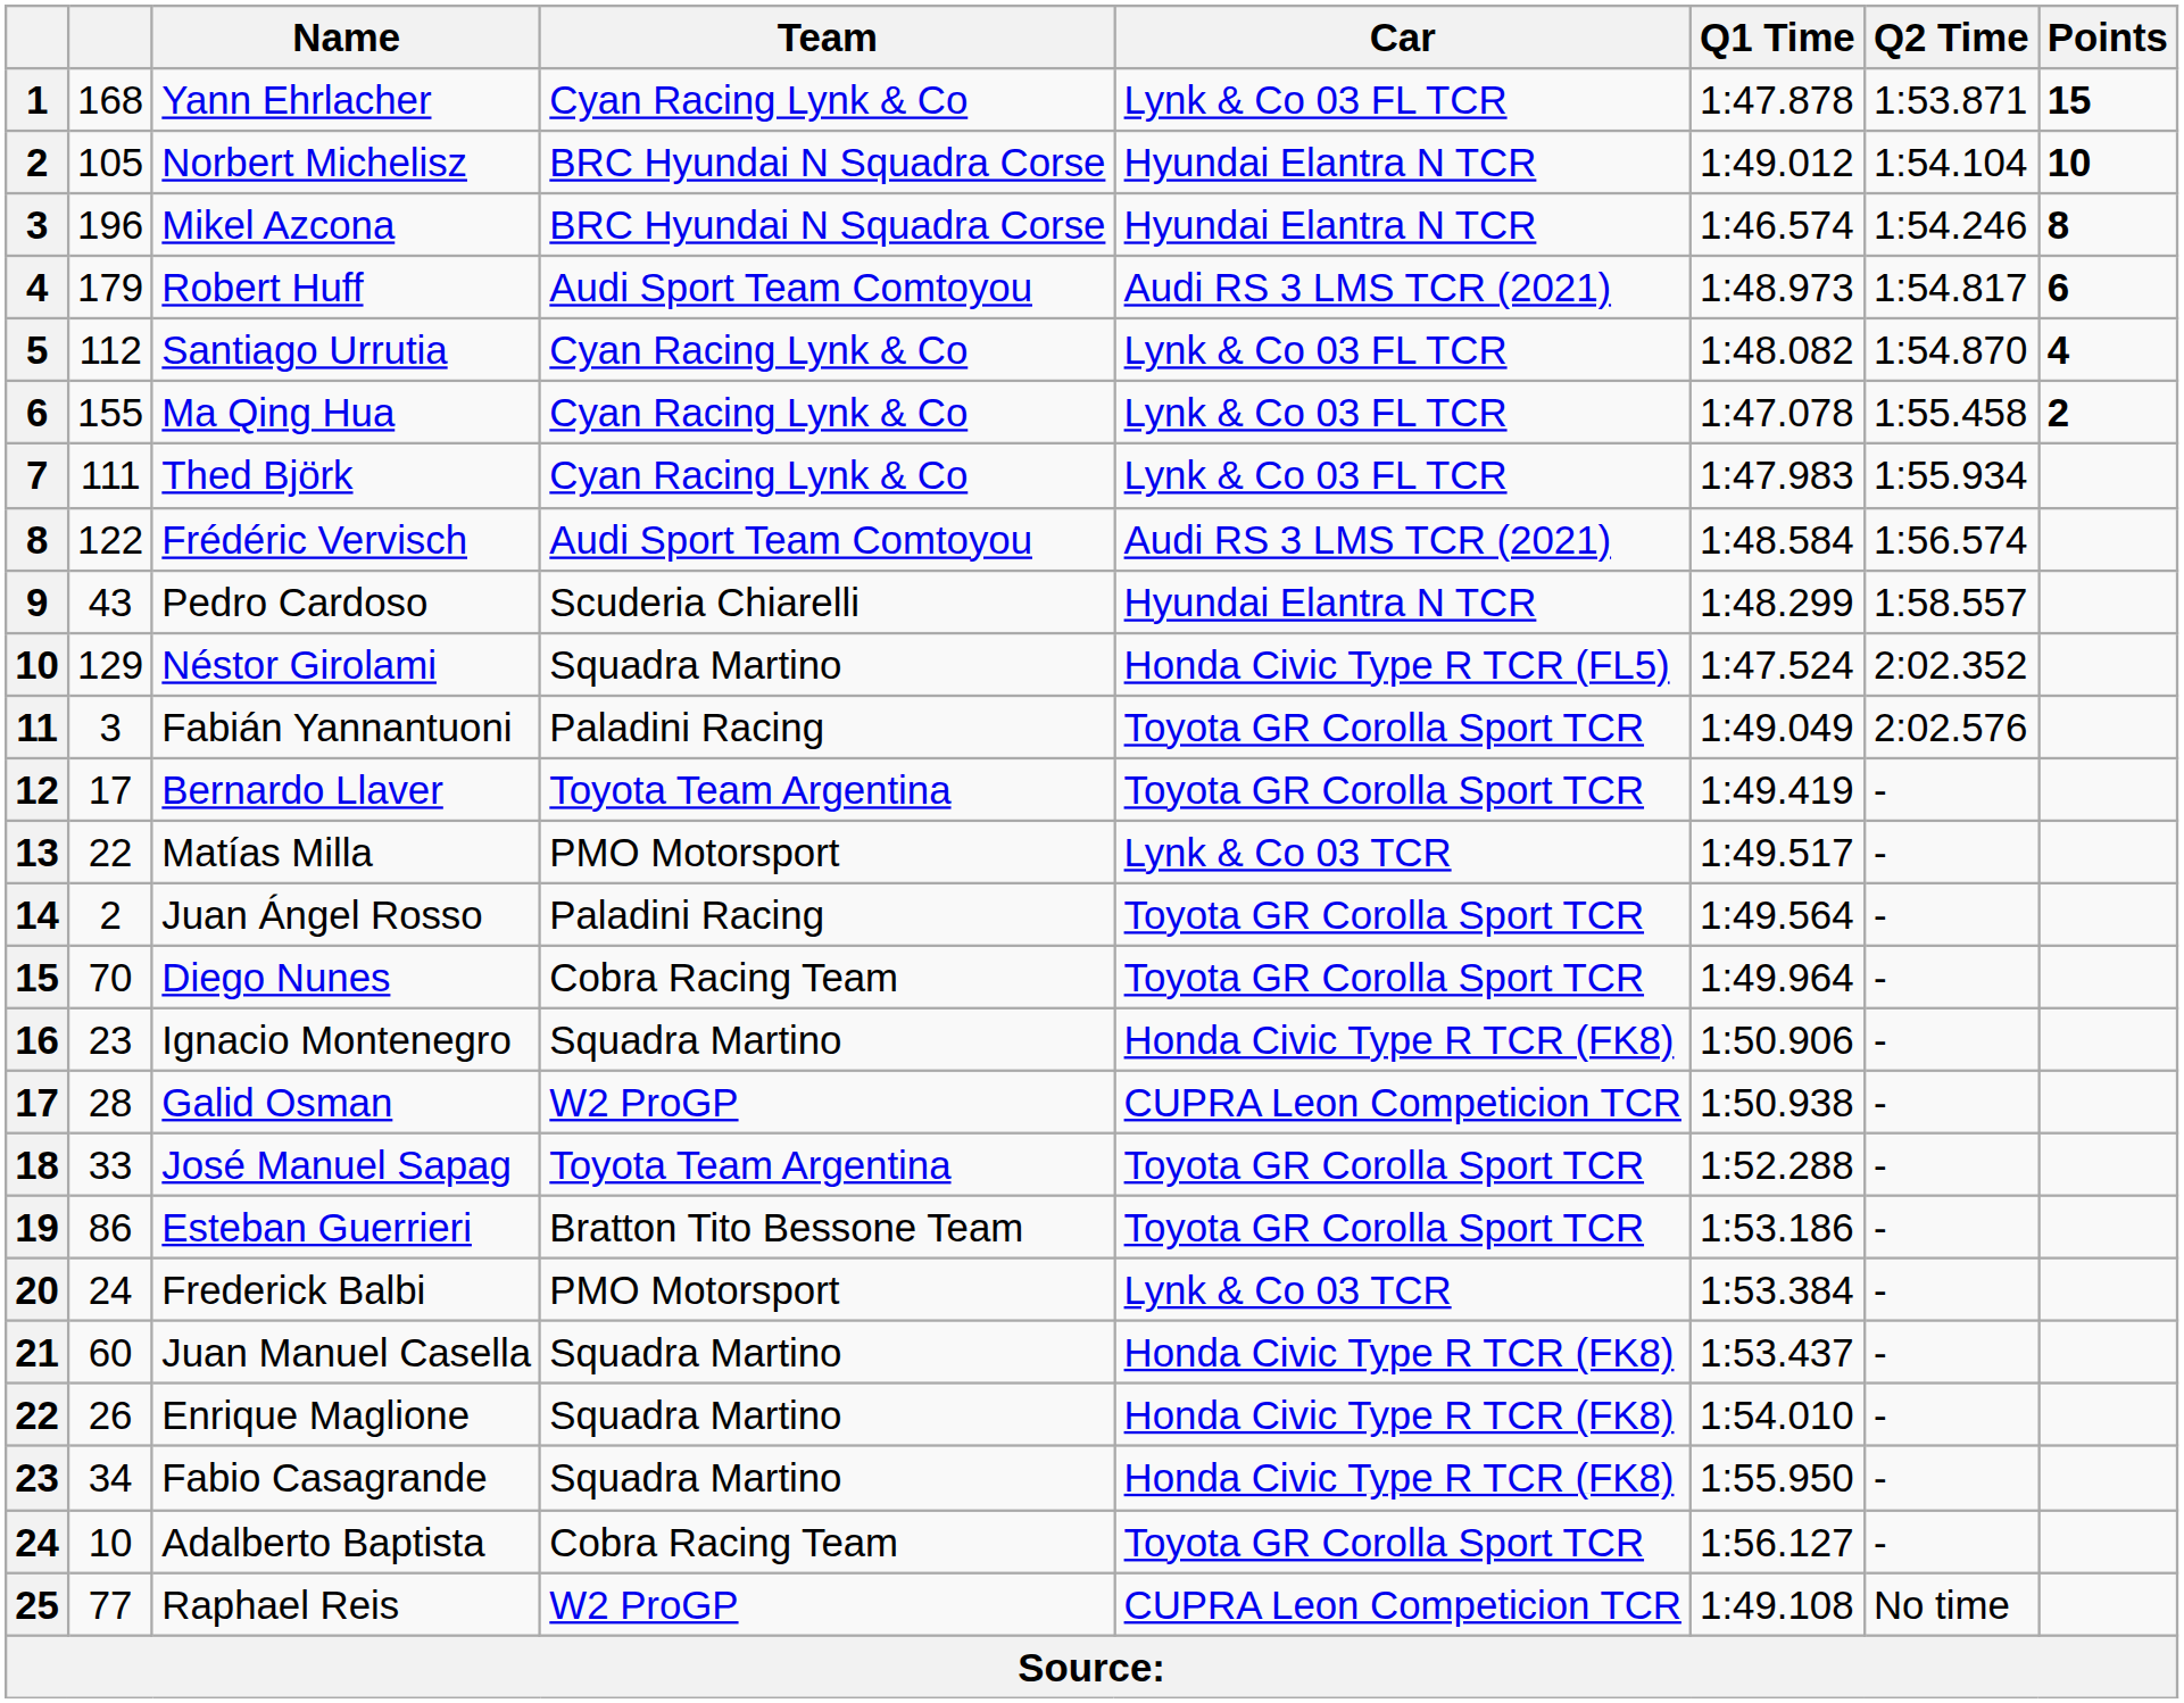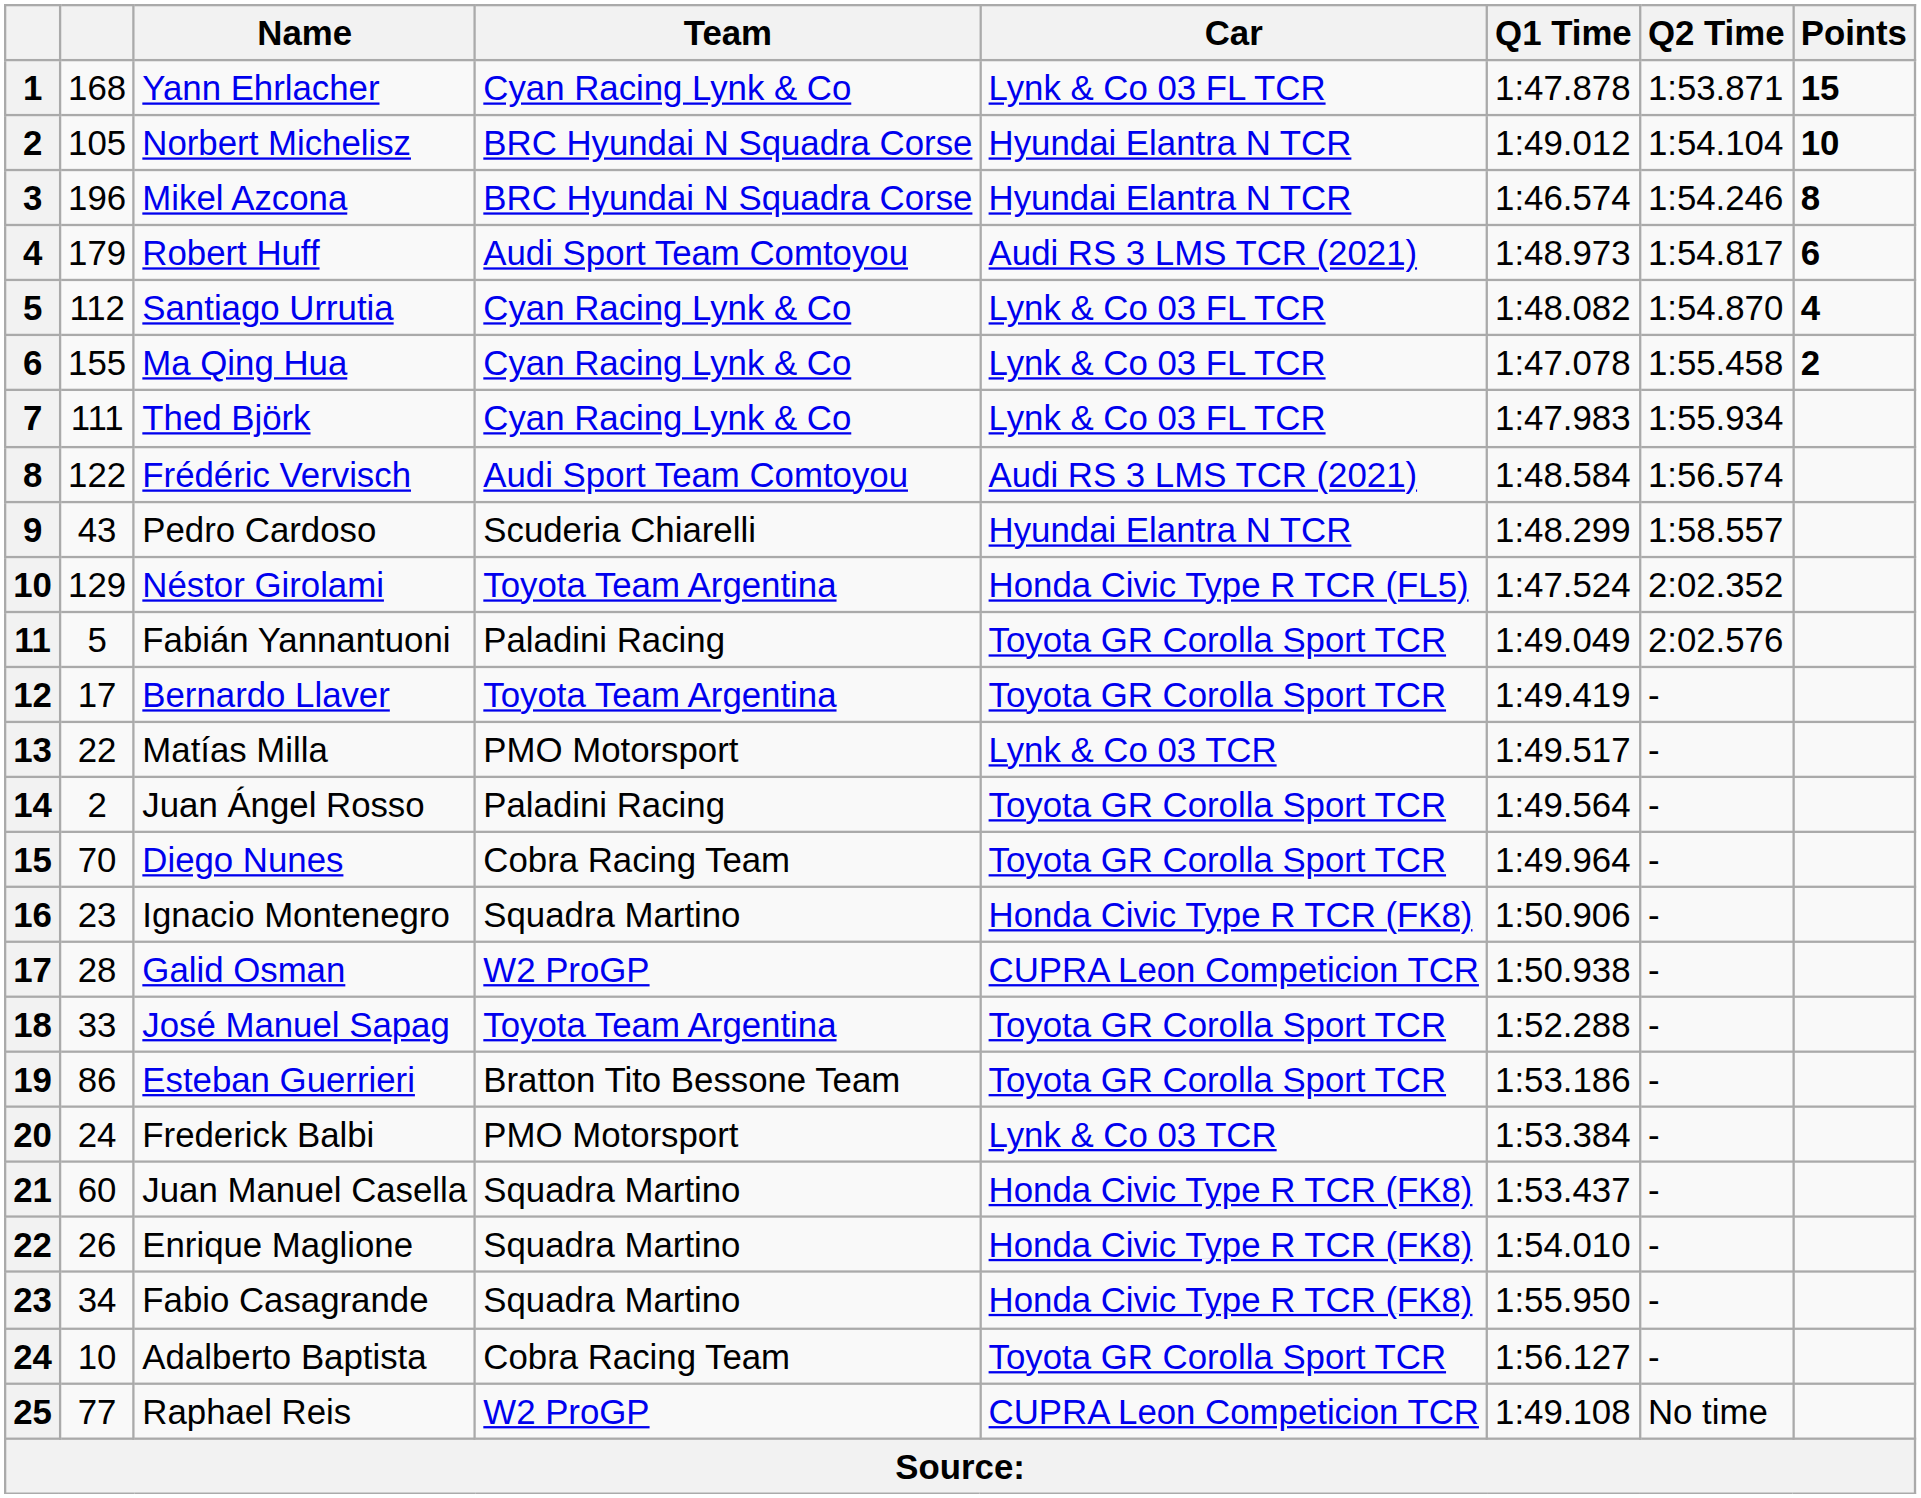 <table class="wikitable sortable" style="font-size: 95%;">
 <tr>
 <th></th>
 <th></th>
 <th>Name</th>
 <th>Team</th>
 <th>Car</th>
 <th>Q1 Time</th>
 <th>Q2 Time</th>
 <th>Points</th>
 </tr>
 <tr>
 <th>1</th>
 <td align=center>168</td>
 <td> <a href='#'>Yann Ehrlacher</a></td>
 <td><a href='#'>Cyan Racing Lynk & Co</a></td>
 <td><a href='#'>Lynk & Co 03 FL TCR</a></td>
 <td>1:47.878</td>
 <td>1:53.871</td>
 <td><strong>15</strong></td>
 </tr>
 <tr>
 <th>2</th>
 <td align=center>105</td>
 <td> <a href='#'>Norbert Michelisz</a></td>
 <td><a href='#'>BRC Hyundai N Squadra Corse</a></td>
 <td><a href='#'>Hyundai Elantra N TCR</a></td>
 <td>1:49.012</td>
 <td>1:54.104</td>
 <td><strong>10</strong></td>
 </tr>
 <tr>
 <th>3</th>
 <td align=center>196</td>
 <td> <a href='#'>Mikel Azcona</a></td>
 <td><a href='#'>BRC Hyundai N Squadra Corse</a></td>
 <td><a href='#'>Hyundai Elantra N TCR</a></td>
 <td>1:46.574</td>
 <td>1:54.246</td>
 <td><strong>8</strong></td>
 </tr>
 <tr>
 <th>4</th>
 <td align=center>179</td>
 <td> <a href='#'>Robert Huff</a></td>
 <td><a href='#'>Audi Sport Team Comtoyou</a></td>
 <td><a href='#'>Audi RS 3 LMS TCR (2021)</a></td>
 <td>1:48.973</td>
 <td>1:54.817</td>
 <td><strong>6</strong></td>
 </tr>
 <tr>
 <th>5</th>
 <td align=center>112</td>
 <td> <a href='#'>Santiago Urrutia</a></td>
 <td><a href='#'>Cyan Racing Lynk & Co</a></td>
 <td><a href='#'>Lynk & Co 03 FL TCR</a></td>
 <td>1:48.082</td>
 <td>1:54.870</td>
 <td><strong>4</strong></td>
 </tr>
 <tr>
 <th>6</th>
 <td align=center>155</td>
 <td> <a href='#'>Ma Qing Hua</a></td>
 <td><a href='#'>Cyan Racing Lynk & Co</a></td>
 <td><a href='#'>Lynk & Co 03 FL TCR</a></td>
 <td>1:47.078</td>
 <td>1:55.458</td>
 <td><strong>2</strong></td>
 </tr>
 <tr>
 <th>7</th>
 <td align=center>111</td>
 <td> <a href='#'>Thed Björk</a></td>
 <td><a href='#'>Cyan Racing Lynk & Co</a></td>
 <td><a href='#'>Lynk & Co 03 FL TCR</a></td>
 <td>1:47.983</td>
 <td>1:55.934</td>
 <td></td>
 </tr>
 <tr>
 <th>8</th>
 <td align=center>122</td>
 <td> <a href='#'>Frédéric Vervisch</a></td>
 <td><a href='#'>Audi Sport Team Comtoyou</a></td>
 <td><a href='#'>Audi RS 3 LMS TCR (2021)</a></td>
 <td>1:48.584</td>
 <td>1:56.574</td>
 <td></td>
 </tr>
 <tr>
 <th>9</th>
 <td align=center>43</td>
 <td> Pedro Cardoso</td>
 <td>Scuderia Chiarelli</td>
 <td><a href='#'>Hyundai Elantra N TCR</a></td>
 <td>1:48.299</td>
 <td>1:58.557</td>
 <td></td>
 </tr>
 <tr>
 <th>10</th>
 <td align=center>129</td>
 <td> <a href='#'>Néstor Girolami</a></td>
-<td>Squadra Martino</td>
+<td><a href='#'>Toyota Team Argentina</a></td>
 <td><a href='#'>Honda Civic Type R TCR (FL5)</a></td>
 <td>1:47.524</td>
 <td>2:02.352</td>
 <td></td>
 </tr>
 <tr>
 <th>11</th>
-<td align=center>3</td>
+<td align=center>5</td>
 <td> Fabián Yannantuoni</td>
 <td>Paladini Racing</td>
 <td><a href='#'>Toyota GR Corolla Sport TCR</a></td>
 <td>1:49.049</td>
 <td>2:02.576</td>
 <td></td>
 </tr>
 <tr>
 <th>12</th>
 <td align=center>17</td>
 <td> <a href='#'>Bernardo Llaver</a></td>
 <td><a href='#'>Toyota Team Argentina</a></td>
 <td><a href='#'>Toyota GR Corolla Sport TCR</a></td>
 <td>1:49.419</td>
 <td>-</td>
 <td></td>
 </tr>
 <tr>
 <th>13</th>
 <td align=center>22</td>
 <td> Matías Milla</td>
 <td>PMO Motorsport</td>
 <td><a href='#'>Lynk & Co 03 TCR</a></td>
 <td>1:49.517</td>
 <td>-</td>
 <td></td>
 </tr>
 <tr>
 <th>14</th>
 <td align=center>2</td>
 <td> Juan Ángel Rosso</td>
 <td>Paladini Racing</td>
 <td><a href='#'>Toyota GR Corolla Sport TCR</a></td>
 <td>1:49.564</td>
 <td>-</td>
 <td></td>
 </tr>
 <tr>
 <th>15</th>
 <td align=center>70</td>
 <td> <a href='#'>Diego Nunes</a></td>
 <td>Cobra Racing Team</td>
 <td><a href='#'>Toyota GR Corolla Sport TCR</a></td>
 <td>1:49.964</td>
 <td>-</td>
 <td></td>
 </tr>
 <tr>
 <th>16</th>
 <td align=center>23</td>
 <td> Ignacio Montenegro</td>
 <td>Squadra Martino</td>
 <td><a href='#'>Honda Civic Type R TCR (FK8)</a></td>
 <td>1:50.906</td>
 <td>-</td>
 <td></td>
 </tr>
 <tr>
 <th>17</th>
 <td align=center>28</td>
 <td> <a href='#'>Galid Osman</a></td>
 <td><a href='#'>W2 ProGP</a></td>
 <td><a href='#'>CUPRA Leon Competicion TCR</a></td>
 <td>1:50.938</td>
 <td>-</td>
 <td></td>
 </tr>
 <tr>
 <th>18</th>
 <td align=center>33</td>
 <td> <a href='#'>José Manuel Sapag</a></td>
 <td><a href='#'>Toyota Team Argentina</a></td>
 <td><a href='#'>Toyota GR Corolla Sport TCR</a></td>
 <td>1:52.288</td>
 <td>-</td>
 <td></td>
 </tr>
 <tr>
 <th>19</th>
 <td align=center>86</td>
 <td> <a href='#'>Esteban Guerrieri</a></td>
 <td>Bratton Tito Bessone Team</td>
 <td><a href='#'>Toyota GR Corolla Sport TCR</a></td>
 <td>1:53.186</td>
 <td>-</td>
 <td></td>
 </tr>
 <tr>
 <th>20</th>
 <td align=center>24</td>
 <td> Frederick Balbi</td>
 <td>PMO Motorsport</td>
 <td><a href='#'>Lynk & Co 03 TCR</a></td>
 <td>1:53.384</td>
 <td>-</td>
 <td></td>
 </tr>
 <tr>
 <th>21</th>
 <td align=center>60</td>
 <td> Juan Manuel Casella</td>
 <td>Squadra Martino</td>
 <td><a href='#'>Honda Civic Type R TCR (FK8)</a></td>
 <td>1:53.437</td>
 <td>-</td>
 <td></td>
 </tr>
 <tr>
 <th>22</th>
 <td align=center>26</td>
 <td> Enrique Maglione</td>
 <td>Squadra Martino</td>
 <td><a href='#'>Honda Civic Type R TCR (FK8)</a></td>
 <td>1:54.010</td>
 <td>-</td>
 <td></td>
 </tr>
 <tr>
 <th>23</th>
 <td align=center>34</td>
 <td> Fabio Casagrande</td>
 <td>Squadra Martino</td>
 <td><a href='#'>Honda Civic Type R TCR (FK8)</a></td>
 <td>1:55.950</td>
 <td>-</td>
 <td></td>
 </tr>
 <tr>
 <th>24</th>
 <td align=center>10</td>
 <td> Adalberto Baptista</td>
 <td>Cobra Racing Team</td>
 <td><a href='#'>Toyota GR Corolla Sport TCR</a></td>
 <td>1:56.127</td>
 <td>-</td>
 <td></td>
 </tr>
 <tr>
 <th>25</th>
 <td align=center>77</td>
 <td> Raphael Reis</td>
 <td><a href='#'>W2 ProGP</a></td>
 <td><a href='#'>CUPRA Leon Competicion TCR</a></td>
 <td>1:49.108</td>
 <td>No time</td>
 <td></td>
 </tr>
 <tr>
 <th colspan=9>Source:</th>
 </tr>
 </table>
